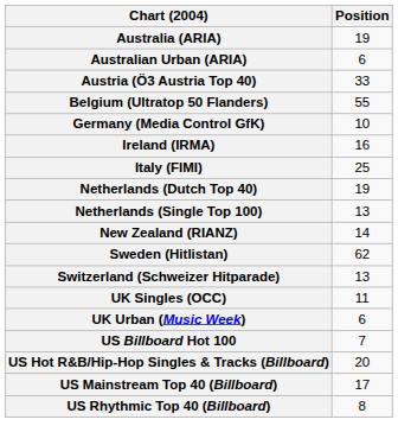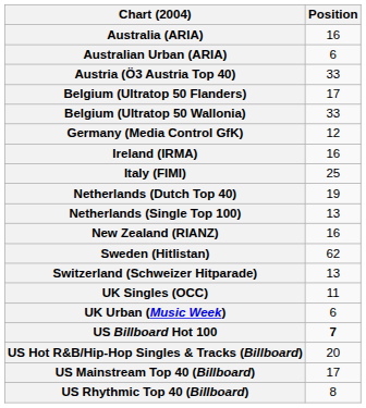 <table class="wikitable sortable plainrowheaders" style="text-align:center">
 <tr>
 <th>Chart (2004)</th>
 <th>Position</th>
 </tr>
 <tr>
 <th scope="row">Australia (ARIA)</th>
-<td>19</td>
+<td>16</td>
 </tr>
 <tr>
 <th scope="row">Australian Urban (ARIA)</th>
 <td>6</td>
 </tr>
 <tr>
 <th scope="row">Austria (Ö3 Austria Top 40)</th>
 <td>33</td>
 </tr>
 <tr>
 <th scope="row">Belgium (Ultratop 50 Flanders)</th>
-<td>55</td>
+<td>17</td>
+</tr>
+<tr>
+<th scope="row">Belgium (Ultratop 50 Wallonia)</th>
+<td>33</td>
 </tr>
 <tr>
 <th scope="row">Germany (Media Control GfK)</th>
-<td>10</td>
+<td>12</td>
 </tr>
 <tr>
 <th scope="row">Ireland (IRMA)</th>
 <td>16</td>
 </tr>
 <tr>
 <th scope="row">Italy (FIMI)</th>
 <td>25</td>
 </tr>
 <tr>
 <th scope="row">Netherlands (Dutch Top 40)</th>
 <td>19</td>
 </tr>
 <tr>
 <th scope="row">Netherlands (Single Top 100)</th>
 <td>13</td>
 </tr>
 <tr>
 <th scope="row">New Zealand (RIANZ)</th>
-<td>14</td>
+<td>16</td>
 </tr>
 <tr>
 <th scope="row">Sweden (Hitlistan)</th>
 <td>62</td>
 </tr>
 <tr>
 <th scope="row">Switzerland (Schweizer Hitparade)</th>
 <td>13</td>
 </tr>
 <tr>
 <th scope="row">UK Singles (OCC)</th>
 <td>11</td>
 </tr>
 <tr>
 <th scope="row">UK Urban (<em><a href='#'>Music Week</a></em>)</th>
 <td>6</td>
 </tr>
 <tr>
 <th scope="row">US <em>Billboard</em> Hot 100</th>
-<td>7</td>
+<td><strong>7</strong></td>
 </tr>
 <tr>
 <th scope="row">US Hot R&B/Hip-Hop Singles & Tracks (<em>Billboard</em>)</th>
 <td>20</td>
 </tr>
 <tr>
 <th scope="row">US Mainstream Top 40 (<em>Billboard</em>)</th>
 <td>17</td>
 </tr>
 <tr>
 <th scope="row">US Rhythmic Top 40 (<em>Billboard</em>)</th>
 <td>8</td>
 </tr>
 </table>
